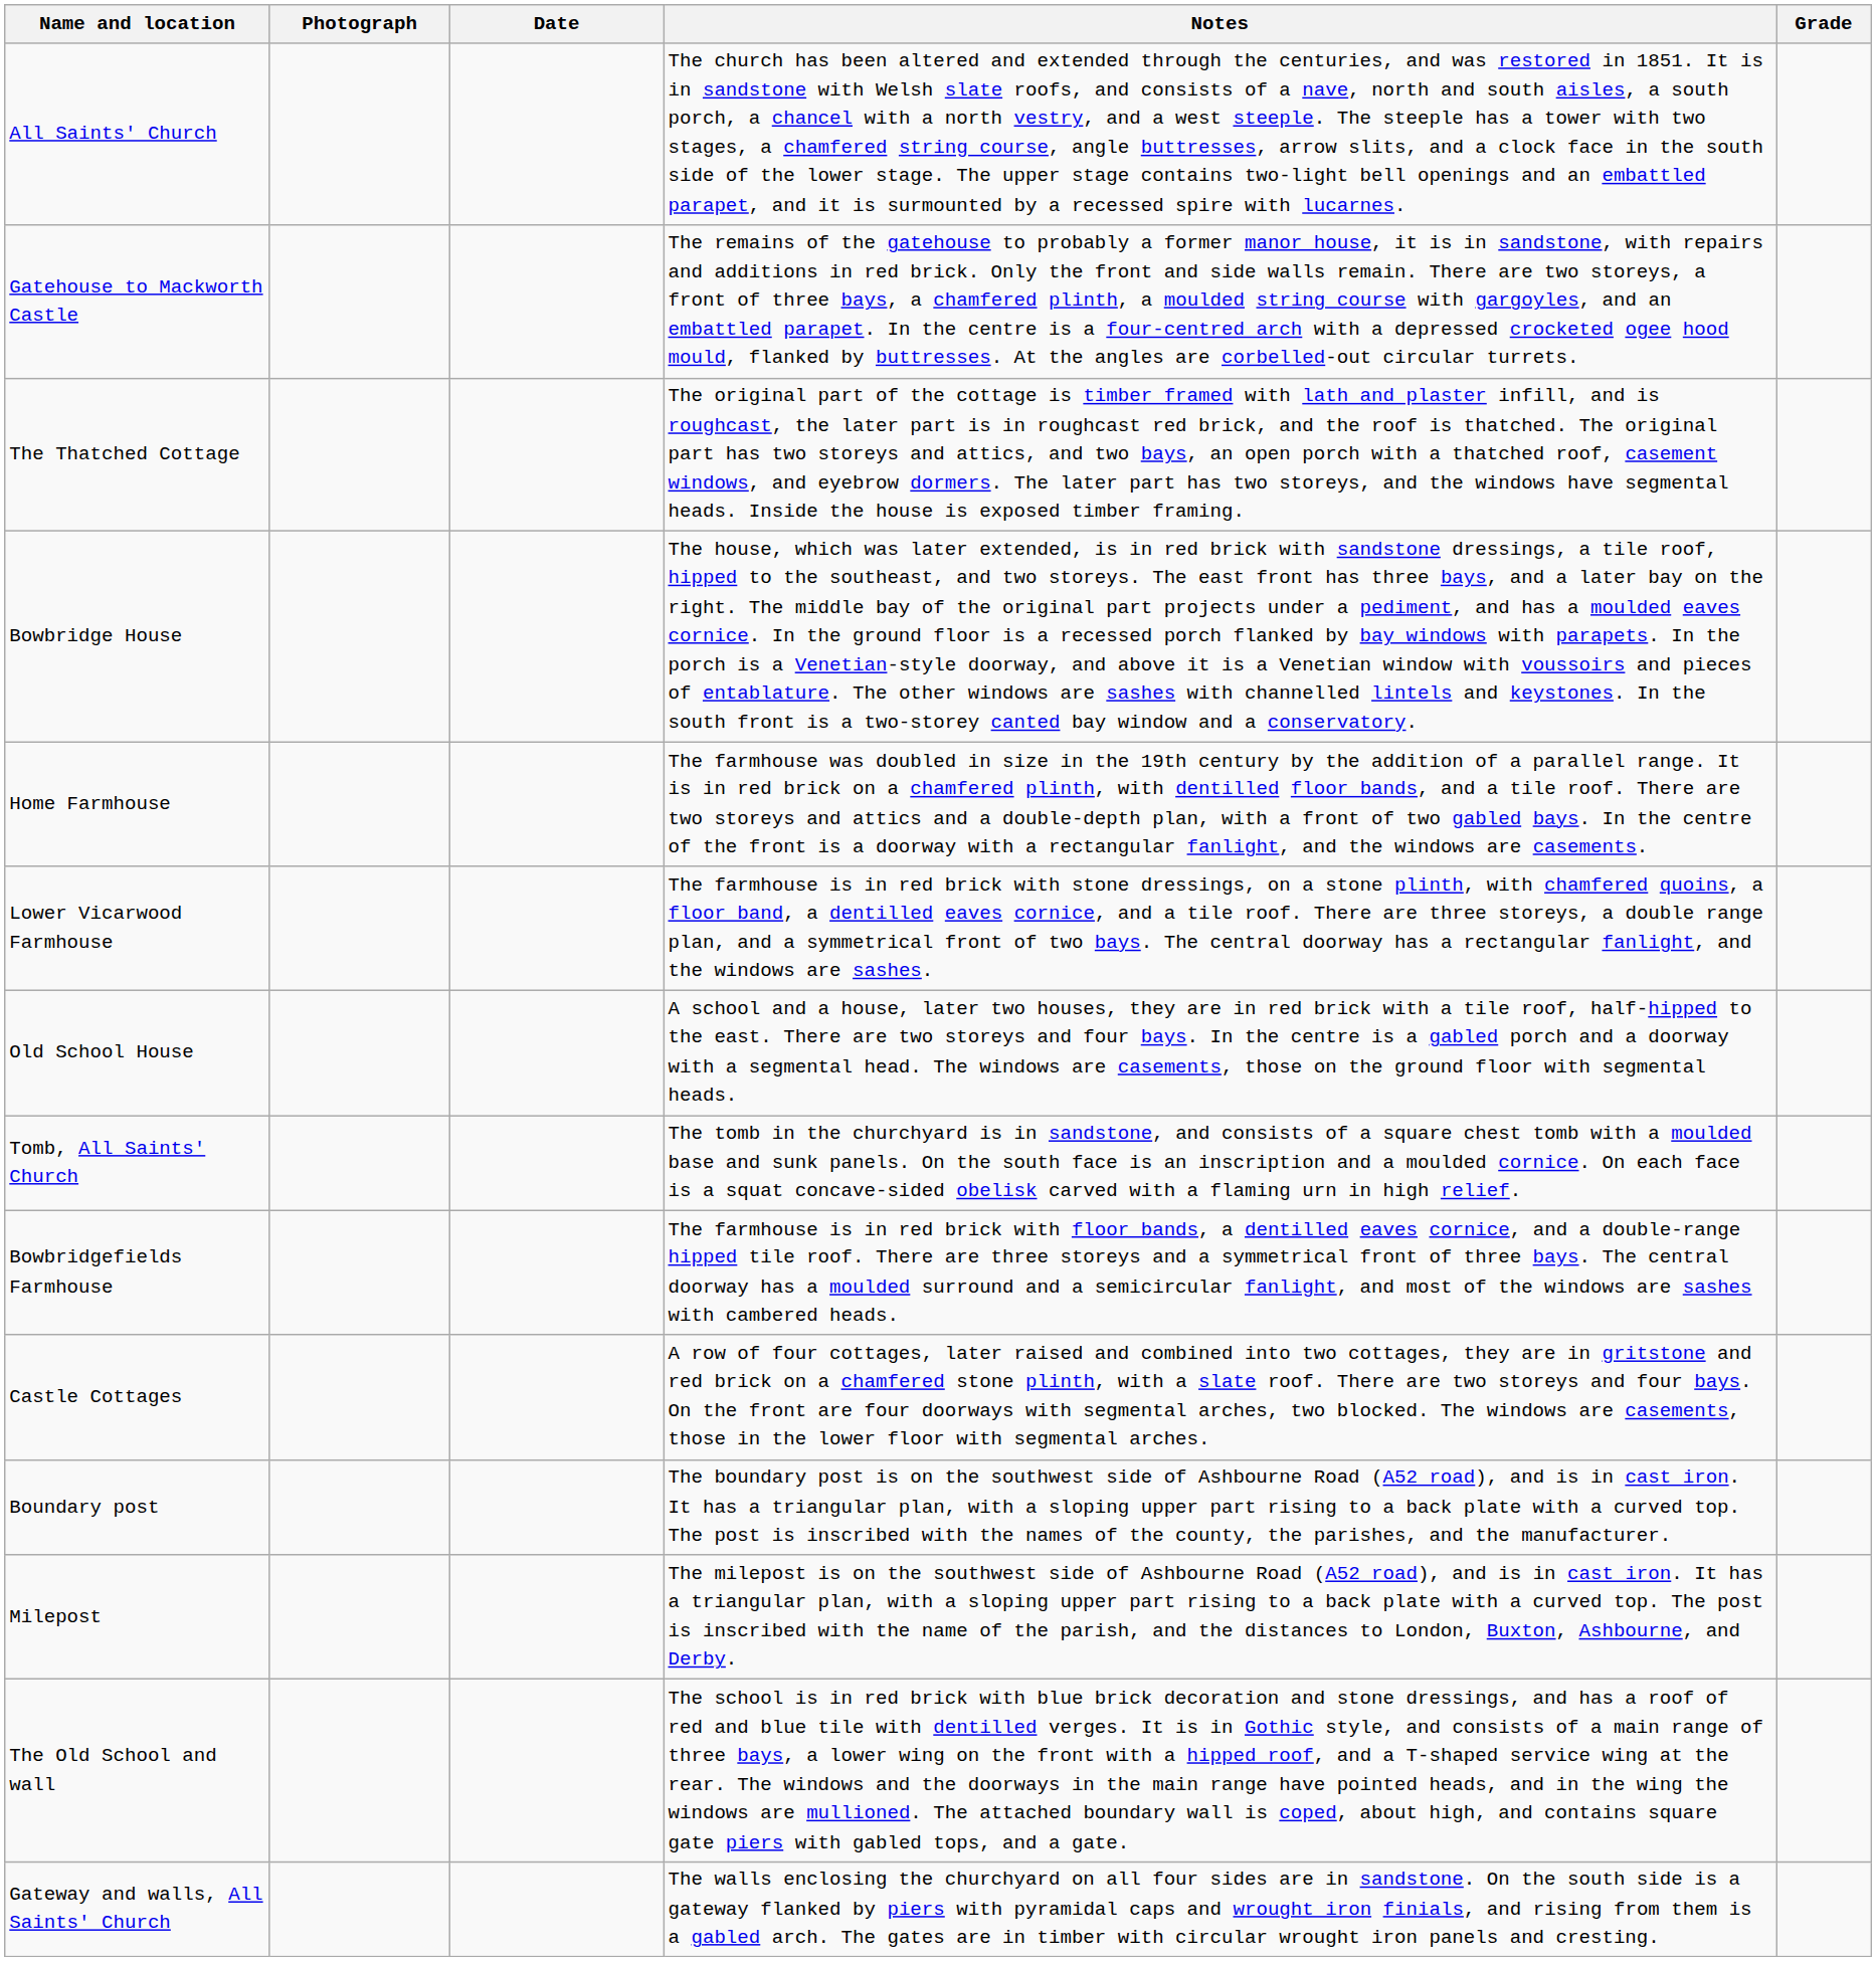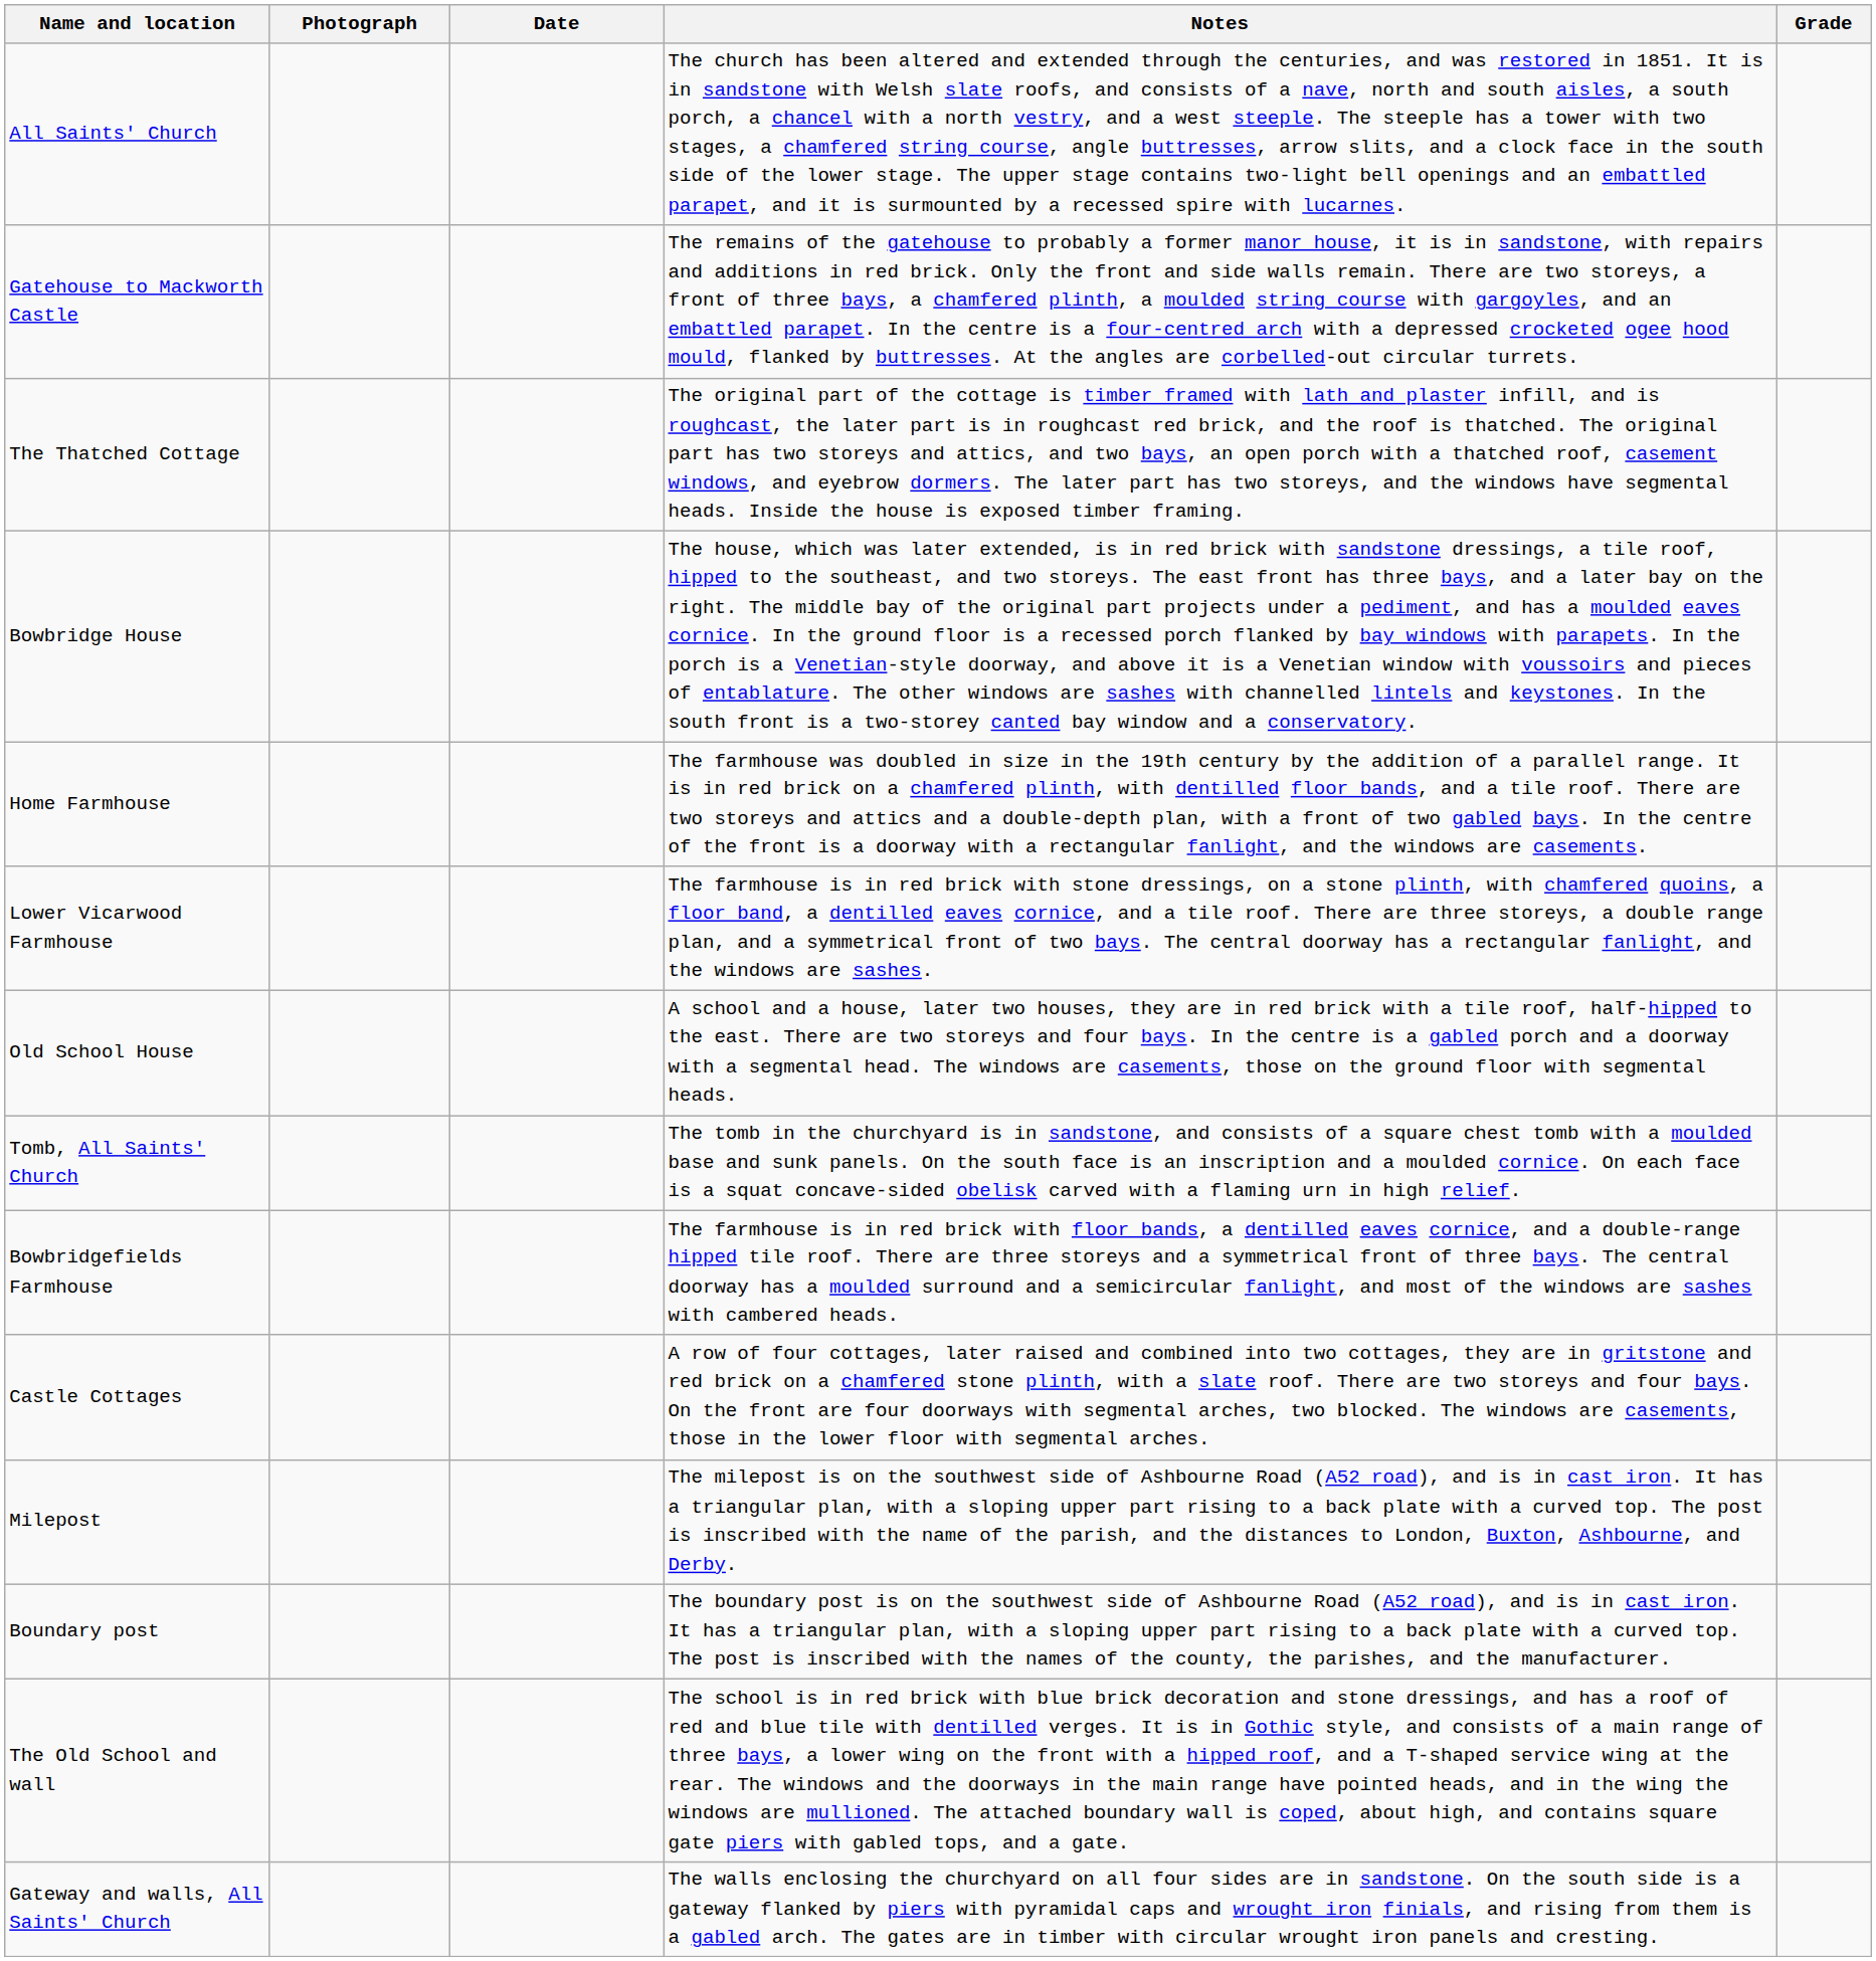 <table class="wikitable sortable plainrowheaders" style="width:100%; border:0; text-align:left; line-height:150%;">
 <tr>
 <th scope="col"  style="width:150px">Name and location</th>
 <th scope="col"  style="width:100px" class="unsortable">Photograph</th>
 <th scope="col"  style="width:120px">Date</th>
 <th scope="col"  style="width:650px" class="unsortable">Notes</th>
 <th scope="col"  style="width:50px">Grade</th>
 </tr>
 <tr>
 <td><a href='#'>All Saints' Church</a><br><small></small></td>
 <td></td>
 <td align="center"></td>
 <td>The church has been altered and extended through the centuries, and was <a href='#'>restored</a> in 1851.  It is in <a href='#'>sandstone</a> with Welsh <a href='#'>slate</a> roofs, and consists of a <a href='#'>nave</a>, north and south <a href='#'>aisles</a>, a south porch, a <a href='#'>chancel</a> with a north <a href='#'>vestry</a>, and a west <a href='#'>steeple</a>.  The steeple has a tower with two stages, a <a href='#'>chamfered</a> <a href='#'>string course</a>, angle <a href='#'>buttresses</a>, arrow slits, and a clock face in the south side of the lower stage.  The upper stage contains two-light bell openings and an <a href='#'>embattled</a> <a href='#'>parapet</a>, and it is surmounted by a recessed spire with <a href='#'>lucarnes</a>.</td>
 <td align="center" ></td>
 </tr>
 <tr>
 <td><a href='#'>Gatehouse to Mackworth Castle</a><br><small></small></td>
 <td></td>
 <td align="center"></td>
 <td>The remains of the <a href='#'>gatehouse</a> to probably a former <a href='#'>manor house</a>, it is in <a href='#'>sandstone</a>, with repairs and additions in red brick.  Only the front and side walls remain.  There are two storeys, a front of three <a href='#'>bays</a>, a <a href='#'>chamfered</a> <a href='#'>plinth</a>, a <a href='#'>moulded</a> <a href='#'>string course</a> with <a href='#'>gargoyles</a>, and an <a href='#'>embattled</a> <a href='#'>parapet</a>.  In the centre is a <a href='#'>four-centred arch</a> with a depressed <a href='#'>crocketed</a> <a href='#'>ogee</a> <a href='#'>hood mould</a>, flanked by <a href='#'>buttresses</a>. At the angles are <a href='#'>corbelled</a>-out circular turrets.</td>
 <td align="center" ></td>
 </tr>
 <tr>
 <td>The Thatched Cottage<br><small></small></td>
 <td></td>
 <td align="center"></td>
 <td>The original part of the cottage is <a href='#'>timber framed</a> with <a href='#'>lath and plaster</a> infill, and is <a href='#'>roughcast</a>, the later part is in roughcast red brick, and the roof is thatched.  The original part has two storeys and attics, and two <a href='#'>bays</a>, an open porch with a thatched roof, <a href='#'>casement windows</a>, and eyebrow <a href='#'>dormers</a>.  The later part has two storeys, and the windows have segmental heads.  Inside the house is exposed timber framing.</td>
 <td align="center" ></td>
 </tr>
 <tr>
 <td>Bowbridge House<br><small></small></td>
 <td></td>
 <td align="center"></td>
 <td>The house, which was later extended, is in red brick with <a href='#'>sandstone</a> dressings, a tile roof, <a href='#'>hipped</a> to the southeast, and two storeys.  The east front has three <a href='#'>bays</a>, and a later bay on the right.  The middle bay of the original part projects under a <a href='#'>pediment</a>, and has a <a href='#'>moulded</a> <a href='#'>eaves</a> <a href='#'>cornice</a>.  In the ground floor is a recessed porch flanked by <a href='#'>bay windows</a> with <a href='#'>parapets</a>.  In the porch is a <a href='#'>Venetian</a>-style doorway, and above it is a Venetian window with <a href='#'>voussoirs</a> and pieces of <a href='#'>entablature</a>.  The other windows are <a href='#'>sashes</a> with channelled <a href='#'>lintels</a> and <a href='#'>keystones</a>.  In the south front is a two-storey <a href='#'>canted</a> bay window and a <a href='#'>conservatory</a>.</td>
 <td align="center" ></td>
 </tr>
 <tr>
 <td>Home Farmhouse<br><small></small></td>
 <td></td>
 <td align="center"></td>
 <td>The farmhouse was doubled in size in the 19th century by the addition of a parallel range.  It is in red brick on a <a href='#'>chamfered</a> <a href='#'>plinth</a>, with <a href='#'>dentilled</a> <a href='#'>floor bands</a>, and a tile roof.  There are two storeys and attics and a double-depth plan, with a front of two <a href='#'>gabled</a> <a href='#'>bays</a>.  In the centre of the front is a doorway with a rectangular <a href='#'>fanlight</a>, and the windows are <a href='#'>casements</a>.</td>
 <td align="center" ></td>
 </tr>
 <tr>
 <td>Lower Vicarwood Farmhouse<br><small></small></td>
 <td></td>
 <td align="center"></td>
 <td>The farmhouse is in red brick with stone dressings, on a stone <a href='#'>plinth</a>, with <a href='#'>chamfered</a> <a href='#'>quoins</a>, a <a href='#'>floor band</a>, a <a href='#'>dentilled</a> <a href='#'>eaves</a> <a href='#'>cornice</a>, and a tile roof. There are three storeys, a double range plan, and a symmetrical front of two <a href='#'>bays</a>.  The central doorway has a rectangular <a href='#'>fanlight</a>, and the windows are <a href='#'>sashes</a>.</td>
 <td align="center" ></td>
 </tr>
 <tr>
 <td>Old School House<br><small></small></td>
 <td></td>
 <td align="center"></td>
 <td>A school and a house, later two houses, they are in red brick with a tile roof, half-<a href='#'>hipped</a> to the east.  There are two storeys and four <a href='#'>bays</a>.  In the centre is a <a href='#'>gabled</a> porch and a doorway with a segmental head.  The windows are <a href='#'>casements</a>, those on the ground floor with segmental heads.</td>
 <td align="center" ></td>
 </tr>
 <tr>
 <td>Tomb, <a href='#'>All Saints' Church</a><br><small></small></td>
 <td></td>
 <td align="center"></td>
 <td>The tomb in the churchyard is in <a href='#'>sandstone</a>, and consists of a square chest tomb with a <a href='#'>moulded</a> base and sunk panels.  On the south face is an inscription and a moulded <a href='#'>cornice</a>.  On each face is a squat concave-sided <a href='#'>obelisk</a> carved with a flaming urn in high <a href='#'>relief</a>.</td>
 <td align="center" ></td>
 </tr>
 <tr>
 <td>Bowbridgefields Farmhouse<br><small></small></td>
 <td></td>
 <td align="center"></td>
 <td>The farmhouse is in red brick with <a href='#'>floor bands</a>, a <a href='#'>dentilled</a> <a href='#'>eaves</a> <a href='#'>cornice</a>, and a double-range <a href='#'>hipped</a> tile roof.  There are three storeys and a symmetrical front of three <a href='#'>bays</a>.  The central doorway has a <a href='#'>moulded</a> surround and a semicircular <a href='#'>fanlight</a>, and most of the windows are <a href='#'>sashes</a> with cambered heads.</td>
 <td align="center" ></td>
 </tr>
 <tr>
 <td>Castle Cottages<br><small></small></td>
 <td></td>
 <td align="center"></td>
 <td>A row of four cottages, later raised and combined into two cottages, they are in <a href='#'>gritstone</a> and red brick on a <a href='#'>chamfered</a> stone <a href='#'>plinth</a>, with a <a href='#'>slate</a> roof.  There are two storeys and four <a href='#'>bays</a>.  On the front are four doorways with segmental arches, two blocked.  The windows are <a href='#'>casements</a>, those in the lower floor with segmental arches.</td>
 <td align="center" ></td>
 </tr>
 <tr>
+<td>Milepost<br><small></small></td>
+<td></td>
+<td align="center"></td>
+<td>The milepost is on the southwest side of Ashbourne Road (<a href='#'>A52 road</a>), and is in <a href='#'>cast iron</a>. It has a triangular plan, with a sloping upper part rising to a back plate with a curved top. The post is inscribed with the name of the parish, and the distances to London, <a href='#'>Buxton</a>, <a href='#'>Ashbourne</a>, and <a href='#'>Derby</a>.</td>
+<td align="center" ></td>
+</tr>
+<tr>
 <td>Boundary post<br><small></small></td>
 <td></td>
 <td align="center"></td>
 <td>The boundary post is on the southwest side of Ashbourne Road (<a href='#'>A52 road</a>), and is in <a href='#'>cast iron</a>.  It has a triangular plan, with a sloping upper part rising to a back plate with a curved top. The post is inscribed with the names of the county, the parishes, and the manufacturer.</td>
-<td align="center" ></td>
-</tr>
-<tr>
-<td>Milepost<br><small></small></td>
-<td></td>
-<td align="center"></td>
-<td>The milepost is on the southwest side of Ashbourne Road (<a href='#'>A52 road</a>), and is in <a href='#'>cast iron</a>. It has a triangular plan, with a sloping upper part rising to a back plate with a curved top. The post is inscribed with the name of the parish, and the distances to London, <a href='#'>Buxton</a>, <a href='#'>Ashbourne</a>, and <a href='#'>Derby</a>.</td>
 <td align="center" ></td>
 </tr>
 <tr>
 <td>The Old School and wall<br><small></small></td>
 <td></td>
 <td align="center"></td>
 <td>The school is in red brick with blue brick decoration and stone dressings, and has a roof of red and blue tile with <a href='#'>dentilled</a> verges.  It is in <a href='#'>Gothic</a> style, and consists of a main range of three <a href='#'>bays</a>, a lower wing on the front with a <a href='#'>hipped roof</a>, and a T-shaped service wing at the rear.  The windows and the doorways in the main range have pointed heads, and in the wing the windows are <a href='#'>mullioned</a>.  The attached boundary wall is <a href='#'>coped</a>, about  high, and contains square gate <a href='#'>piers</a> with gabled tops, and a gate.</td>
 <td align="center" ></td>
 </tr>
 <tr>
 <td>Gateway and walls, <a href='#'>All Saints' Church</a><br><small></small></td>
 <td></td>
 <td align="center"></td>
 <td>The walls enclosing the churchyard on all four sides are in <a href='#'>sandstone</a>.  On the south side is a gateway flanked by <a href='#'>piers</a> with pyramidal caps and <a href='#'>wrought iron</a> <a href='#'>finials</a>, and rising from them is a <a href='#'>gabled</a> arch.  The gates are in timber with circular wrought iron panels and cresting.</td>
 <td align="center" ></td>
 </tr>
 <tr>
 </tr>
 </table>
